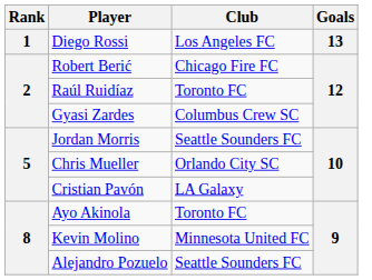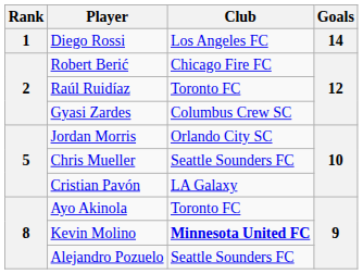 <table class="wikitable" style="text-align:center">
 <tr>
 <th>Rank</th>
 <th>Player</th>
 <th>Club</th>
 <th>Goals</th>
 </tr>
 <tr>
 <th>1</th>
 <td align="left"> <a href='#'>Diego Rossi</a></td>
 <td align="left"><a href='#'>Los Angeles FC</a></td>
-<th>13</th>
+<th>14</th>
 </tr>
 <tr>
 <th rowspan="3">2</th>
 <td align="left"> <a href='#'>Robert Berić</a></td>
 <td align="left"><a href='#'>Chicago Fire FC</a></td>
 <th rowspan="3">12</th>
 </tr>
 <tr>
 <td align="left"> <a href='#'>Raúl Ruidíaz</a></td>
 <td align="left"><a href='#'>Toronto FC</a></td>
 </tr>
 <tr>
 <td align="left"> <a href='#'>Gyasi Zardes</a></td>
 <td align="left"><a href='#'>Columbus Crew SC</a></td>
 </tr>
 <tr>
 <th rowspan="3">5</th>
 <td align="left"> <a href='#'>Jordan Morris</a></td>
-<td align="left"><a href='#'>Seattle Sounders FC</a></td>
+<td align="left"><a href='#'>Orlando City SC</a></td>
 <th rowspan="3">10</th>
 </tr>
 <tr>
 <td align="left"> <a href='#'>Chris Mueller</a></td>
-<td align="left"><a href='#'>Orlando City SC</a></td>
+<td align="left"><a href='#'>Seattle Sounders FC</a></td>
 </tr>
 <tr>
 <td align="left"> <a href='#'>Cristian Pavón</a></td>
 <td align="left"><a href='#'>LA Galaxy</a></td>
 </tr>
 <tr>
 <th rowspan="3">8</th>
 <td align="left"> <a href='#'>Ayo Akinola</a></td>
 <td align="left"><a href='#'>Toronto FC</a></td>
 <th rowspan="3">9</th>
 </tr>
 <tr>
 <td align="left"> <a href='#'>Kevin Molino</a></td>
-<td align="left"><a href='#'>Minnesota United FC</a></td>
+<td align="left"><strong><a href='#'>Minnesota United FC</a></strong></td>
 </tr>
 <tr>
 <td align="left"> <a href='#'>Alejandro Pozuelo</a></td>
 <td align="left"><a href='#'>Seattle Sounders FC</a></td>
 </tr>
 </table>
